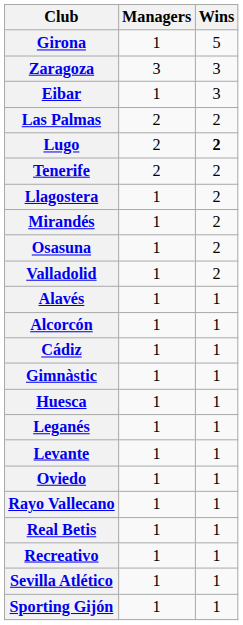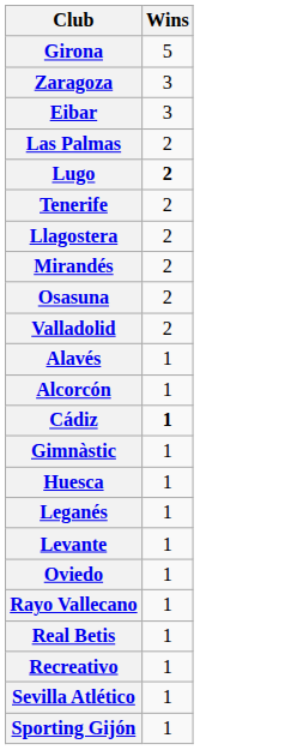 <table class="wikitable sortable plainrowheaders" style=text-align:center>
 <tr>
 <th scope=col>Club</th>
-<th scope=col>Managers</th>
 <th scope=col>Wins</th>
 </tr>
 <tr>
 <th scope=row><a href='#'>Girona</a></th>
-<td>1</td>
 <td>5</td>
 </tr>
 <tr>
 <th scope=row><a href='#'>Zaragoza</a></th>
 <td>3</td>
-<td>3</td>
 </tr>
 <tr>
 <th scope=row><a href='#'>Eibar</a></th>
-<td>1</td>
 <td>3</td>
 </tr>
 <tr>
 <th scope=row><a href='#'>Las Palmas</a></th>
 <td>2</td>
-<td>2</td>
 </tr>
 <tr>
 <th scope=row><a href='#'>Lugo</a></th>
-<td>2</td>
 <td><strong>2</strong></td>
 </tr>
 <tr>
 <th scope=row><a href='#'>Tenerife</a></th>
 <td>2</td>
-<td>2</td>
 </tr>
 <tr>
 <th scope=row><a href='#'>Llagostera</a></th>
-<td>1</td>
 <td>2</td>
 </tr>
 <tr>
 <th scope=row><a href='#'>Mirandés</a></th>
-<td>1</td>
 <td>2</td>
 </tr>
 <tr>
 <th scope=row><a href='#'>Osasuna</a></th>
-<td>1</td>
 <td>2</td>
 </tr>
 <tr>
 <th scope=row><a href='#'>Valladolid</a></th>
-<td>1</td>
 <td>2</td>
 </tr>
 <tr>
 <th scope=row><a href='#'>Alavés</a></th>
 <td>1</td>
-<td>1</td>
 </tr>
 <tr>
 <th scope=row><a href='#'>Alcorcón</a></th>
 <td>1</td>
-<td>1</td>
 </tr>
 <tr>
 <th scope=row><a href='#'>Cádiz</a></th>
-<td>1</td>
-<td>1</td>
+<td><strong>1</strong></td>
 </tr>
 <tr>
 <th scope=row><a href='#'>Gimnàstic</a></th>
-<td>1</td>
 <td>1</td>
 </tr>
 <tr>
 <th scope=row><a href='#'>Huesca</a></th>
 <td>1</td>
-<td>1</td>
 </tr>
 <tr>
 <th scope=row><a href='#'>Leganés</a></th>
-<td>1</td>
 <td>1</td>
 </tr>
 <tr>
 <th scope=row><a href='#'>Levante</a></th>
 <td>1</td>
-<td>1</td>
 </tr>
 <tr>
 <th scope=row><a href='#'>Oviedo</a></th>
-<td>1</td>
 <td>1</td>
 </tr>
 <tr>
 <th scope=row><a href='#'>Rayo Vallecano</a></th>
 <td>1</td>
-<td>1</td>
 </tr>
 <tr>
 <th scope=row><a href='#'>Real Betis</a></th>
-<td>1</td>
 <td>1</td>
 </tr>
 <tr>
 <th scope=row><a href='#'>Recreativo</a></th>
 <td>1</td>
-<td>1</td>
 </tr>
 <tr>
 <th scope=row><a href='#'>Sevilla Atlético</a></th>
-<td>1</td>
 <td>1</td>
 </tr>
 <tr>
 <th scope=row><a href='#'>Sporting Gijón</a></th>
 <td>1</td>
-<td>1</td>
 </tr>
 </table>
